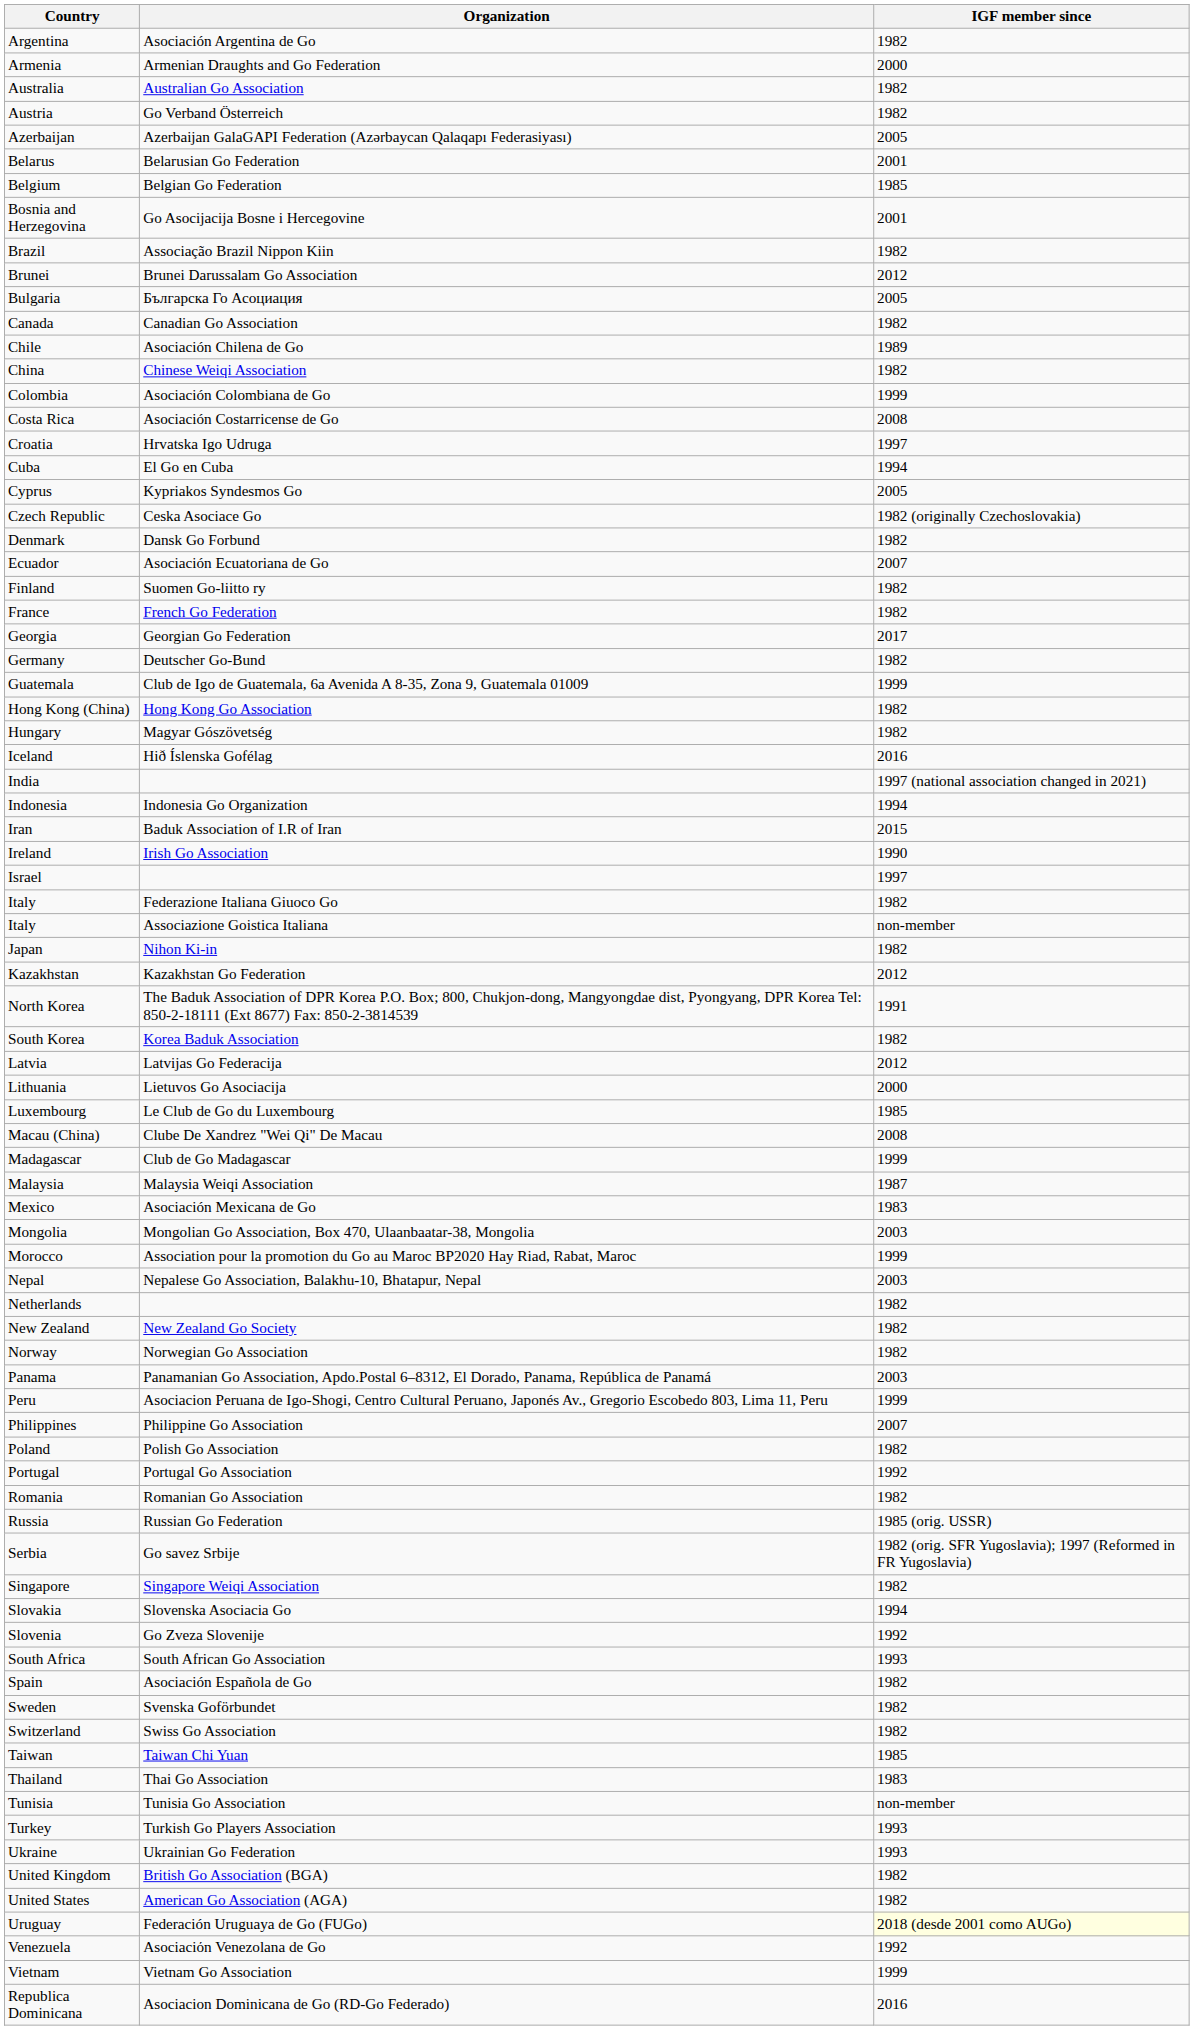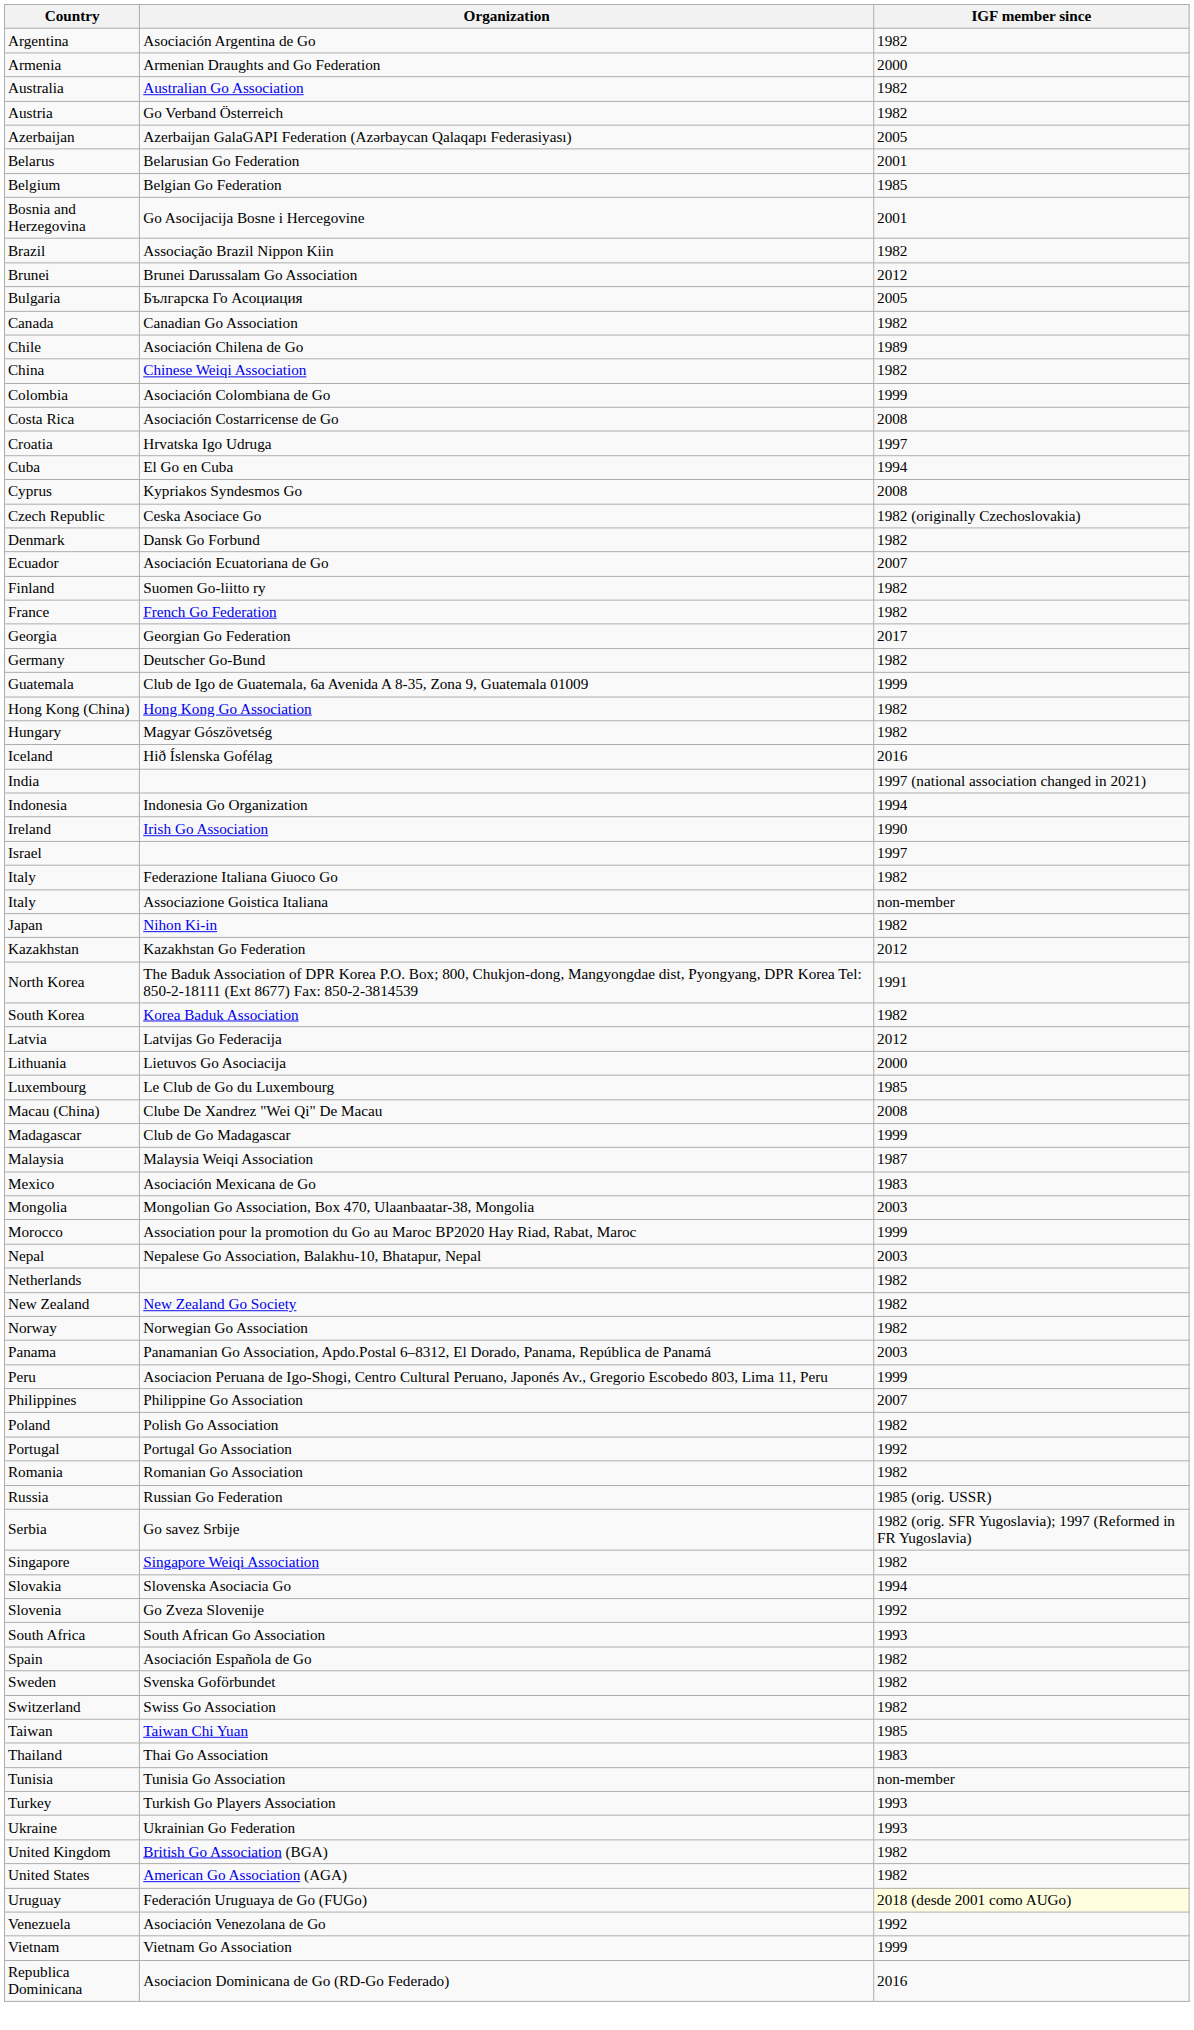 <table class="wikitable">
 <tr>
 <th>Country</th>
 <th>Organization</th>
 <th>IGF member since</th>
 </tr>
 <tr>
 <td>Argentina</td>
 <td>Asociación Argentina de Go</td>
 <td>1982</td>
 </tr>
 <tr>
 <td>Armenia</td>
 <td>Armenian Draughts and Go Federation</td>
 <td>2000</td>
 </tr>
 <tr>
 <td>Australia</td>
 <td><a href='#'>Australian Go Association</a></td>
 <td>1982</td>
 </tr>
 <tr>
 <td>Austria</td>
 <td>Go Verband Österreich</td>
 <td>1982</td>
 </tr>
 <tr>
 <td>Azerbaijan</td>
 <td>Azerbaijan GalaGAPI Federation (Azərbaycan Qalaqapı Federasiyası)</td>
 <td>2005</td>
 </tr>
 <tr>
 <td>Belarus</td>
 <td>Belarusian Go Federation</td>
 <td>2001</td>
 </tr>
 <tr>
 <td>Belgium</td>
 <td>Belgian Go Federation</td>
 <td>1985</td>
 </tr>
 <tr>
 <td>Bosnia and Herzegovina</td>
 <td>Go Asocijacija Bosne i Hercegovine</td>
 <td>2001</td>
 </tr>
 <tr>
 <td>Brazil</td>
 <td>Associação Brazil Nippon Kiin</td>
 <td>1982</td>
 </tr>
 <tr>
 <td>Brunei</td>
 <td>Brunei Darussalam Go Association</td>
 <td>2012</td>
 </tr>
 <tr>
 <td>Bulgaria</td>
 <td>Българска Го Асоциация</td>
 <td>2005</td>
 </tr>
 <tr>
 <td>Canada</td>
 <td>Canadian Go Association</td>
 <td>1982</td>
 </tr>
 <tr>
 <td>Chile</td>
 <td>Asociación Chilena de Go</td>
 <td>1989</td>
 </tr>
 <tr>
 <td>China</td>
 <td><a href='#'>Chinese Weiqi Association</a></td>
 <td>1982</td>
 </tr>
 <tr>
 <td>Colombia</td>
 <td>Asociación Colombiana de Go</td>
 <td>1999</td>
 </tr>
 <tr>
 <td>Costa Rica</td>
 <td>Asociación Costarricense de Go</td>
 <td>2008</td>
 </tr>
 <tr>
 <td>Croatia</td>
 <td>Hrvatska Igo Udruga</td>
 <td>1997</td>
 </tr>
 <tr>
 <td>Cuba</td>
 <td>El Go en Cuba</td>
 <td>1994</td>
 </tr>
 <tr>
 <td>Cyprus</td>
 <td>Kypriakos Syndesmos Go</td>
-<td>2005</td>
+<td>2008</td>
 </tr>
 <tr>
 <td>Czech Republic</td>
 <td>Ceska Asociace Go</td>
 <td>1982 (originally Czechoslovakia)</td>
 </tr>
 <tr>
 <td>Denmark</td>
 <td>Dansk Go Forbund</td>
 <td>1982</td>
 </tr>
 <tr>
 <td>Ecuador</td>
 <td>Asociación Ecuatoriana de Go</td>
 <td>2007</td>
 </tr>
 <tr>
 <td>Finland</td>
 <td>Suomen Go-liitto ry</td>
 <td>1982</td>
 </tr>
 <tr>
 <td>France</td>
 <td><a href='#'>French Go Federation</a></td>
 <td>1982</td>
 </tr>
 <tr>
 <td>Georgia</td>
 <td>Georgian Go Federation</td>
 <td>2017</td>
 </tr>
 <tr>
 <td>Germany</td>
 <td>Deutscher Go-Bund</td>
 <td>1982</td>
 </tr>
 <tr>
 <td>Guatemala</td>
 <td>Club de Igo de Guatemala,  6a Avenida A 8-35, Zona 9, Guatemala 01009</td>
 <td>1999</td>
 </tr>
 <tr>
 <td>Hong Kong (China)</td>
 <td><a href='#'>Hong Kong Go Association</a></td>
 <td>1982</td>
 </tr>
 <tr>
 <td>Hungary</td>
 <td>Magyar Gószövetség</td>
 <td>1982</td>
 </tr>
 <tr>
 <td>Iceland</td>
 <td>Hið Íslenska Gofélag</td>
 <td>2016</td>
 </tr>
 <tr>
 <td>India</td>
 <td></td>
 <td>1997 (national association changed in 2021)</td>
 </tr>
 <tr>
 <td>Indonesia</td>
 <td>Indonesia Go Organization</td>
 <td>1994</td>
-</tr>
-<tr>
-<td>Iran</td>
-<td>Baduk Association of I.R of Iran</td>
-<td>2015</td>
 </tr>
 <tr>
 <td>Ireland</td>
 <td><a href='#'>Irish Go Association</a></td>
 <td>1990</td>
 </tr>
 <tr>
 <td>Israel</td>
 <td></td>
 <td>1997</td>
 </tr>
 <tr>
 <td>Italy</td>
 <td>Federazione Italiana Giuoco Go</td>
 <td>1982</td>
 </tr>
 <tr>
 <td>Italy</td>
 <td>Associazione Goistica Italiana</td>
 <td>non-member</td>
 </tr>
 <tr>
 <td>Japan</td>
 <td><a href='#'>Nihon Ki-in</a></td>
 <td>1982</td>
 </tr>
 <tr>
 <td>Kazakhstan</td>
 <td>Kazakhstan Go Federation</td>
 <td>2012</td>
 </tr>
 <tr>
 <td>North Korea</td>
 <td>The Baduk Association of DPR Korea P.O. Box; 800, Chukjon-dong, Mangyongdae dist, Pyongyang, DPR Korea Tel: 850-2-18111 (Ext 8677) Fax: 850-2-3814539</td>
 <td>1991</td>
 </tr>
 <tr>
 <td>South Korea</td>
 <td><a href='#'>Korea Baduk Association</a></td>
 <td>1982</td>
 </tr>
 <tr>
 <td>Latvia</td>
 <td>Latvijas Go Federacija</td>
 <td>2012</td>
 </tr>
 <tr>
 <td>Lithuania</td>
 <td>Lietuvos Go Asociacija</td>
 <td>2000</td>
 </tr>
 <tr>
 <td>Luxembourg</td>
 <td>Le Club de Go du Luxembourg</td>
 <td>1985</td>
 </tr>
 <tr>
 <td>Macau (China)</td>
 <td>Clube De Xandrez "Wei Qi" De Macau</td>
 <td>2008</td>
 </tr>
 <tr>
 <td>Madagascar</td>
 <td>Club de Go Madagascar</td>
 <td>1999</td>
 </tr>
 <tr>
 <td>Malaysia</td>
 <td>Malaysia Weiqi Association</td>
 <td>1987</td>
 </tr>
 <tr>
 <td>Mexico</td>
 <td>Asociación Mexicana de Go</td>
 <td>1983</td>
 </tr>
 <tr>
 <td>Mongolia</td>
 <td>Mongolian Go Association, Box 470, Ulaanbaatar-38, Mongolia</td>
 <td>2003</td>
 </tr>
 <tr>
 <td>Morocco</td>
 <td>Association pour la promotion du Go au Maroc BP2020 Hay Riad, Rabat, Maroc</td>
 <td>1999</td>
 </tr>
 <tr>
 <td>Nepal</td>
 <td>Nepalese Go Association, Balakhu-10, Bhatapur, Nepal</td>
 <td>2003</td>
 </tr>
 <tr>
 <td>Netherlands</td>
 <td></td>
 <td>1982</td>
 </tr>
 <tr>
 <td>New Zealand</td>
 <td><a href='#'>New Zealand Go Society</a></td>
 <td>1982</td>
 </tr>
 <tr>
 <td>Norway</td>
 <td>Norwegian Go Association</td>
 <td>1982</td>
 </tr>
 <tr>
 <td>Panama</td>
 <td>Panamanian Go Association, Apdo.Postal 6–8312, El Dorado, Panama, República de Panamá</td>
 <td>2003</td>
 </tr>
 <tr>
 <td>Peru</td>
 <td>Asociacion Peruana de Igo-Shogi, Centro Cultural Peruano, Japonés Av., Gregorio Escobedo 803, Lima 11, Peru</td>
 <td>1999</td>
 </tr>
 <tr>
 <td>Philippines</td>
 <td>Philippine Go Association</td>
 <td>2007</td>
 </tr>
 <tr>
 <td>Poland</td>
 <td>Polish Go Association</td>
 <td>1982</td>
 </tr>
 <tr>
 <td>Portugal</td>
 <td>Portugal Go Association</td>
 <td>1992</td>
 </tr>
 <tr>
 <td>Romania</td>
 <td>Romanian Go Association</td>
 <td>1982</td>
 </tr>
 <tr>
 <td>Russia</td>
 <td>Russian Go Federation</td>
 <td>1985 (orig. USSR)</td>
 </tr>
 <tr>
 <td>Serbia</td>
 <td>Go savez Srbije</td>
 <td>1982 (orig. SFR Yugoslavia); 1997 (Reformed in FR Yugoslavia)</td>
 </tr>
 <tr>
 <td>Singapore</td>
 <td><a href='#'>Singapore Weiqi Association</a></td>
 <td>1982</td>
 </tr>
 <tr>
 <td>Slovakia</td>
 <td>Slovenska Asociacia Go</td>
 <td>1994</td>
 </tr>
 <tr>
 <td>Slovenia</td>
 <td>Go Zveza Slovenije</td>
 <td>1992</td>
 </tr>
 <tr>
 <td>South Africa</td>
 <td>South African Go Association</td>
 <td>1993</td>
 </tr>
 <tr>
 <td>Spain</td>
 <td>Asociación Española de Go</td>
 <td>1982</td>
 </tr>
 <tr>
 <td>Sweden</td>
 <td>Svenska Goförbundet</td>
 <td>1982</td>
 </tr>
 <tr>
 <td>Switzerland</td>
 <td>Swiss Go Association</td>
 <td>1982</td>
 </tr>
 <tr>
 <td>Taiwan</td>
 <td><a href='#'>Taiwan Chi Yuan</a></td>
 <td>1985</td>
 </tr>
 <tr>
 <td>Thailand</td>
 <td>Thai Go Association</td>
 <td>1983</td>
 </tr>
 <tr>
 <td>Tunisia</td>
 <td>Tunisia Go Association</td>
 <td>non-member</td>
 </tr>
 <tr>
 <td>Turkey</td>
 <td>Turkish Go Players Association</td>
 <td>1993</td>
 </tr>
 <tr>
 <td>Ukraine</td>
 <td>Ukrainian Go Federation</td>
 <td>1993</td>
 </tr>
 <tr>
 <td>United Kingdom</td>
 <td><a href='#'>British Go Association</a> (BGA)</td>
 <td>1982</td>
 </tr>
 <tr>
 <td>United States</td>
 <td><a href='#'>American Go Association</a> (AGA)</td>
 <td>1982</td>
 </tr>
 <tr>
 <td>Uruguay</td>
 <td>Federación Uruguaya de Go (FUGo)</td>
 <td style="background: lightyellow;">2018 (desde 2001 como AUGo)</td>
 </tr>
 <tr>
 <td>Venezuela</td>
 <td>Asociaciόn Venezolana de Go</td>
 <td>1992</td>
 </tr>
 <tr>
 <td>Vietnam</td>
 <td>Vietnam Go Association</td>
 <td>1999</td>
 </tr>
 <tr>
 <td>Republica Dominicana</td>
 <td>Asociacion Dominicana de Go (RD-Go Federado)</td>
 <td>2016</td>
 </tr>
 </table>
